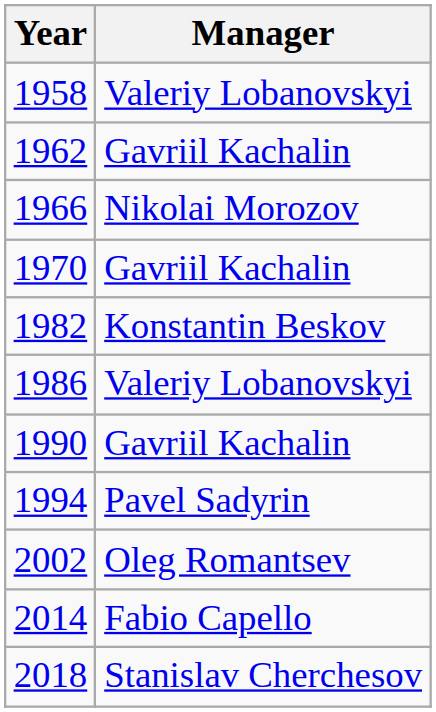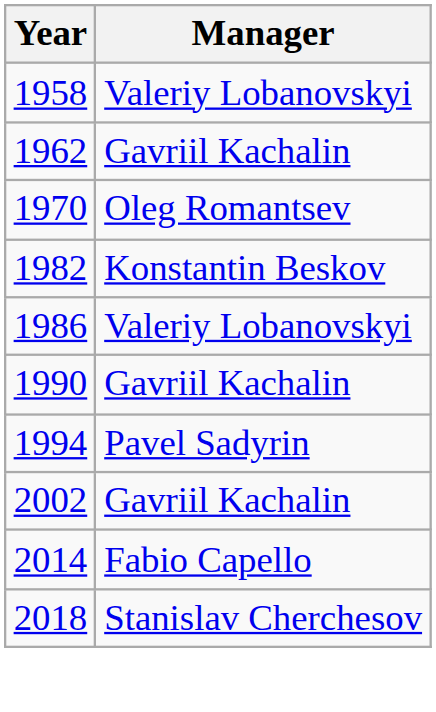 <table class="wikitable">
 <tr>
 <th>Year</th>
 <th>Manager</th>
 </tr>
 <tr>
 <td align=center><a href='#'>1958</a></td>
 <td> <a href='#'>Valeriy Lobanovskyi</a></td>
 </tr>
 <tr>
 <td align=center><a href='#'>1962</a></td>
 <td> <a href='#'>Gavriil Kachalin</a></td>
 </tr>
 <tr>
-<td align=center><a href='#'>1966</a></td>
-<td> <a href='#'>Nikolai Morozov</a></td>
-</tr>
-<tr>
 <td align=center><a href='#'>1970</a></td>
-<td> <a href='#'>Gavriil Kachalin</a></td>
+<td> <a href='#'>Oleg Romantsev</a></td>
 </tr>
 <tr>
 <td align=center><a href='#'>1982</a></td>
 <td> <a href='#'>Konstantin Beskov</a></td>
 </tr>
 <tr>
 <td align=center><a href='#'>1986</a></td>
 <td> <a href='#'>Valeriy Lobanovskyi</a></td>
 </tr>
 <tr>
 <td align=center><a href='#'>1990</a></td>
 <td> <a href='#'>Gavriil Kachalin</a></td>
 </tr>
 <tr>
 <td align=center><a href='#'>1994</a></td>
 <td> <a href='#'>Pavel Sadyrin</a></td>
 </tr>
 <tr>
 <td align=center><a href='#'>2002</a></td>
-<td> <a href='#'>Oleg Romantsev</a></td>
+<td> <a href='#'>Gavriil Kachalin</a></td>
 </tr>
 <tr>
 <td align=center><a href='#'>2014</a></td>
 <td> <a href='#'>Fabio Capello</a></td>
 </tr>
 <tr>
 <td align=center><a href='#'>2018</a></td>
 <td> <a href='#'>Stanislav Cherchesov</a></td>
 </tr>
 </table>
